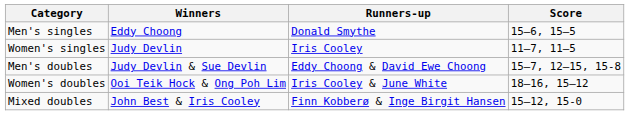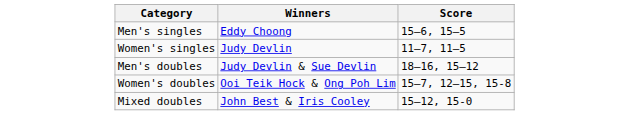 <table class=wikitable style="margin:auto;">
 <tr>
 <th>Category</th>
 <th>Winners</th>
-<th>Runners-up</th>
 <th>Score</th>
 </tr>
 <tr>
 <td>Men's singles</td>
 <td> <a href='#'>Eddy Choong</a></td>
-<td> <a href='#'>Donald Smythe</a></td>
 <td>15–6, 15–5</td>
 </tr>
 <tr>
 <td>Women's singles</td>
 <td> <a href='#'>Judy Devlin</a></td>
-<td> <a href='#'>Iris Cooley</a></td>
 <td>11–7, 11–5</td>
 </tr>
 <tr>
 <td>Men's doubles</td>
 <td> <a href='#'>Judy Devlin</a> & <a href='#'>Sue Devlin</a></td>
-<td> <a href='#'>Eddy Choong</a> & <a href='#'>David Ewe Choong</a></td>
-<td>15–7, 12–15, 15-8</td>
+<td>18–16, 15–12</td>
 </tr>
 <tr>
 <td>Women's doubles</td>
 <td> <a href='#'>Ooi Teik Hock</a> & <a href='#'>Ong Poh Lim</a></td>
-<td> <a href='#'>Iris Cooley</a> & <a href='#'>June White</a></td>
-<td>18–16, 15–12</td>
+<td>15–7, 12–15, 15-8</td>
 </tr>
 <tr>
 <td>Mixed doubles</td>
 <td> <a href='#'>John Best</a> & <a href='#'>Iris Cooley</a></td>
-<td> <a href='#'>Finn Kobberø</a> & <a href='#'>Inge Birgit Hansen</a></td>
 <td>15–12, 15-0</td>
 </tr>
 </table>
